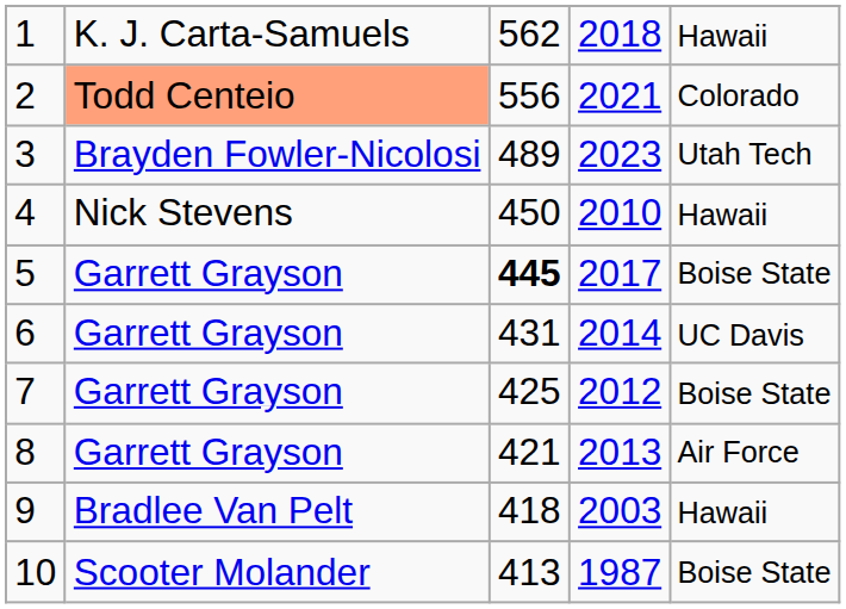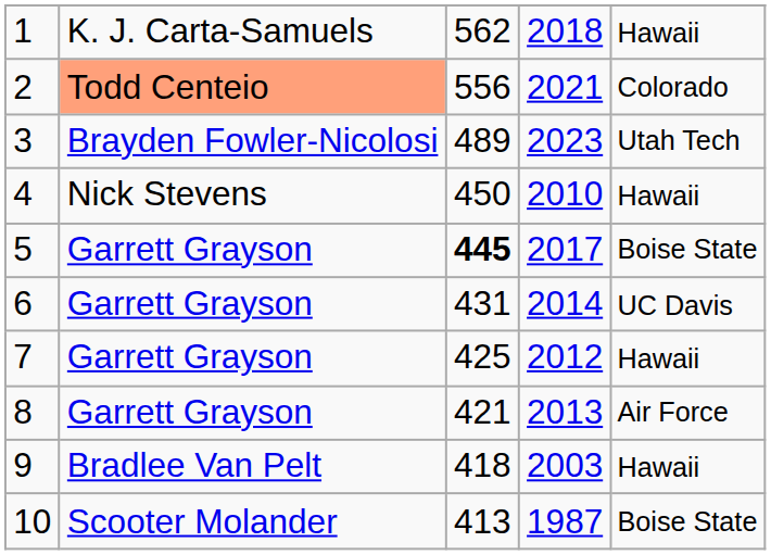 <table class="wikitable">
 <tr>
 </tr>
 <tr>
 <td>1</td>
 <td>K. J. Carta-Samuels</td>
 <td><abbr>562</abbr></td>
 <td><a href='#'>2018</a></td>
 <td style="font-size:80%;">Hawaii</td>
 </tr>
 <tr>
 <td>2</td>
 <td style="background: lightsalmon;">Todd Centeio</td>
 <td><abbr>556</abbr></td>
 <td><a href='#'>2021</a></td>
 <td style="font-size:80%;">Colorado</td>
 </tr>
 <tr>
 <td>3</td>
 <td><a href='#'>Brayden Fowler-Nicolosi</a></td>
 <td><abbr>489</abbr></td>
 <td><a href='#'>2023</a></td>
 <td style="font-size:80%;">Utah Tech</td>
 </tr>
 <tr>
 <td>4</td>
 <td>Nick Stevens</td>
 <td><abbr>450</abbr></td>
 <td><a href='#'>2010</a></td>
 <td style="font-size:80%;">Hawaii</td>
 </tr>
 <tr>
 <td>5</td>
 <td><a href='#'>Garrett Grayson</a></td>
 <td><strong><abbr>445</abbr></strong></td>
 <td><a href='#'>2017</a></td>
 <td style="font-size:80%;">Boise State</td>
 </tr>
 <tr>
 <td>6</td>
 <td><a href='#'>Garrett Grayson</a></td>
 <td><abbr>431</abbr></td>
 <td><a href='#'>2014</a></td>
 <td style="font-size:80%;">UC Davis</td>
 </tr>
 <tr>
 <td>7</td>
 <td><a href='#'>Garrett Grayson</a></td>
 <td><abbr>425</abbr></td>
 <td><a href='#'>2012</a></td>
-<td style="font-size:80%;">Boise State</td>
+<td style="font-size:80%;">Hawaii</td>
 </tr>
 <tr>
 <td>8</td>
 <td><a href='#'>Garrett Grayson</a></td>
 <td><abbr>421</abbr></td>
 <td><a href='#'>2013</a></td>
 <td style="font-size:80%;">Air Force</td>
 </tr>
 <tr>
 <td>9</td>
 <td><a href='#'>Bradlee Van Pelt</a></td>
 <td><abbr>418</abbr></td>
 <td><a href='#'>2003</a></td>
 <td style="font-size:80%;">Hawaii</td>
 </tr>
 <tr>
 <td>10</td>
 <td><a href='#'>Scooter Molander</a></td>
 <td><abbr>413</abbr></td>
 <td><a href='#'>1987</a></td>
 <td style="font-size:80%;">Boise State</td>
 </tr>
 </table>
